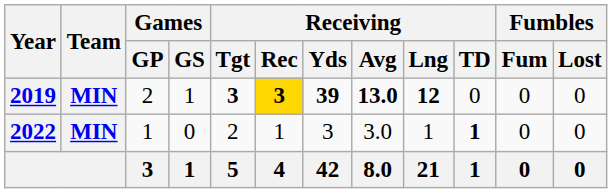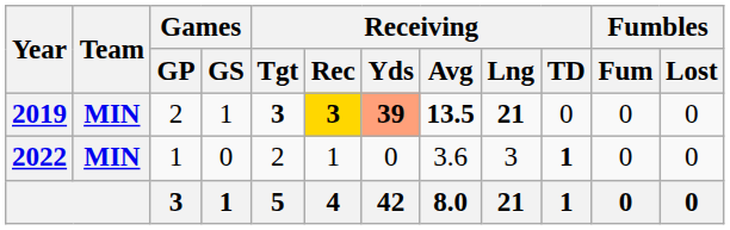 <table class="wikitable" style="text-align: center;">
 <tr>
 <th rowspan="2">Year</th>
 <th rowspan="2">Team</th>
 <th colspan="2">Games</th>
 <th colspan="6">Receiving</th>
 <th colspan="2">Fumbles</th>
 </tr>
 <tr>
 <th>GP</th>
 <th>GS</th>
 <th>Tgt</th>
 <th>Rec</th>
 <th>Yds</th>
 <th>Avg</th>
 <th>Lng</th>
 <th>TD</th>
 <th>Fum</th>
 <th>Lost</th>
 </tr>
 <tr>
 <th><a href='#'>2019</a></th>
 <th><a href='#'>MIN</a></th>
 <td>2</td>
 <td>1</td>
 <td><strong>3</strong></td>
 <td style="background: gold;"><strong>3</strong></td>
-<td><strong>39</strong></td>
-<td><strong>13.0</strong></td>
-<td><strong>12</strong></td>
+<td style="background: lightsalmon;"><strong>39</strong></td>
+<td><strong>13.5</strong></td>
+<td><strong>21</strong></td>
 <td>0</td>
 <td>0</td>
 <td>0</td>
 </tr>
 <tr>
 <th><a href='#'>2022</a></th>
 <th><a href='#'>MIN</a></th>
 <td>1</td>
 <td>0</td>
 <td>2</td>
 <td>1</td>
+<td>0</td>
+<td>3.6</td>
 <td>3</td>
-<td>3.0</td>
-<td>1</td>
 <td><strong>1</strong></td>
 <td>0</td>
 <td>0</td>
 </tr>
 <tr>
 <th colspan="2"></th>
 <th>3</th>
 <th>1</th>
 <th>5</th>
 <th>4</th>
 <th>42</th>
 <th>8.0</th>
 <th>21</th>
 <th>1</th>
 <th>0</th>
 <th>0</th>
 </tr>
 </table>
